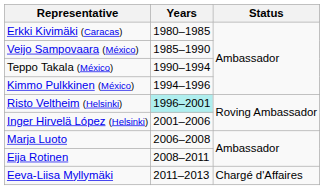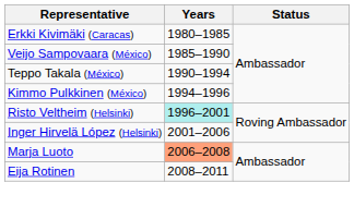 <table class="wikitable sortable">
 <tr>
 <th>Representative</th>
 <th>Years</th>
 <th>Status</th>
 </tr>
 <tr>
 <td><a href='#'>Erkki Kivimäki</a> <small>(<a href='#'>Caracas</a>)</small></td>
 <td>1980–1985</td>
 <td rowspan="4">Ambassador</td>
 </tr>
 <tr>
 <td><a href='#'>Veijo Sampovaara</a> <small>(<a href='#'>México</a>)</small></td>
 <td>1985–1990</td>
 </tr>
 <tr>
 <td>Teppo Takala <small>(<a href='#'>México</a>)</small></td>
 <td>1990–1994</td>
 </tr>
 <tr>
 <td><a href='#'>Kimmo Pulkkinen</a> <small>(<a href='#'>México</a>)</small></td>
 <td>1994–1996</td>
 </tr>
 <tr>
 <td><a href='#'>Risto Veltheim</a> <small>(<a href='#'>Helsinki</a>)</small></td>
 <td style="background: paleturquoise;">1996–2001</td>
 <td rowspan="2">Roving Ambassador</td>
 </tr>
 <tr>
 <td><a href='#'>Inger Hirvelä López</a> <small>(<a href='#'>Helsinki</a>)</small></td>
 <td>2001–2006</td>
 </tr>
 <tr>
 <td><a href='#'>Marja Luoto</a></td>
-<td>2006–2008</td>
+<td style="background: lightsalmon;">2006–2008</td>
 <td rowspan="2">Ambassador</td>
 </tr>
 <tr>
 <td><a href='#'>Eija Rotinen</a></td>
 <td>2008–2011</td>
 </tr>
-<tr>
-<td><a href='#'>Eeva-Liisa Myllymäki</a></td>
-<td>2011–2013</td>
-<td>Chargé d'Affaires</td>
-</tr>
 </table>
